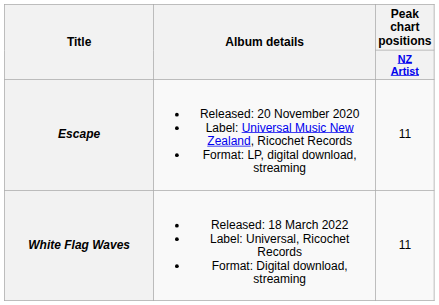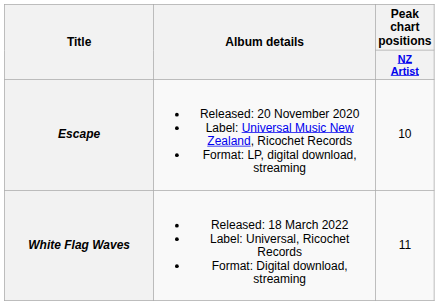 <table class="wikitable plainrowheaders" style="text-align:center;">
 <tr>
 <th scope="col" rowspan="2" style="width:12em;">Title</th>
 <th scope="col" rowspan="2" style="width:18em;">Album details</th>
 <th scope="col" colspan="1">Peak chart positions</th>
 </tr>
 <tr>
 <th scope="col" style="width:3em;font-size:90%;"><a href='#'>NZ<br>Artist</a><br></th>
 </tr>
 <tr>
 <th scope="row"><em>Escape</em></th>
 <td><br><ul><li>Released: 20 November 2020</li><li>Label: <a href='#'>Universal Music New Zealand</a>, Ricochet Records</li><li>Format: LP, digital download, streaming</li></ul></td>
-<td>11</td>
+<td>10</td>
 </tr>
 <tr>
 <th scope="row"><em>White Flag Waves</em></th>
 <td><br><ul><li>Released: 18 March 2022</li><li>Label: Universal, Ricochet Records</li><li>Format: Digital download, streaming</li></ul></td>
 <td>11</td>
 </tr>
 </table>
